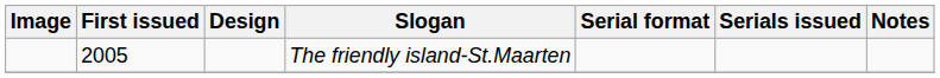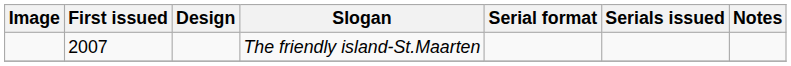 <table class="wikitable">
 <tr>
 <th>Image</th>
 <th>First issued</th>
 <th>Design</th>
 <th>Slogan</th>
 <th>Serial format</th>
 <th>Serials issued</th>
 <th>Notes</th>
 </tr>
 <tr>
 <td></td>
-<td>2005</td>
+<td>2007</td>
 <td></td>
 <td><em>The friendly island-St.Maarten</em></td>
 <td></td>
 <td></td>
 <td></td>
 </tr>
 <tr>
 </tr>
 </table>
